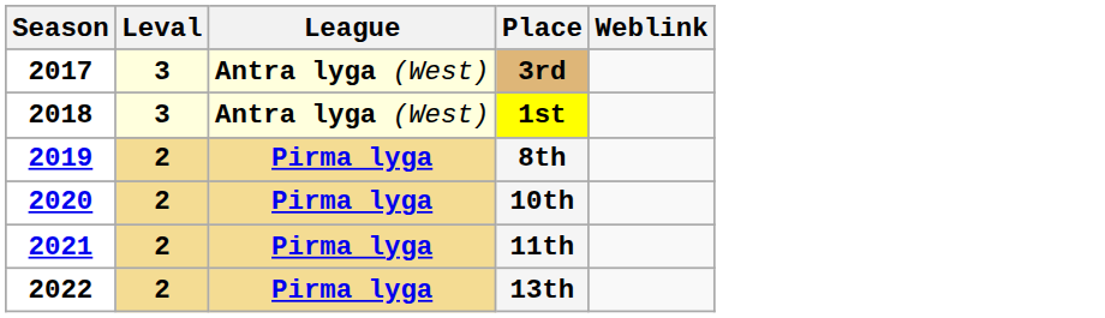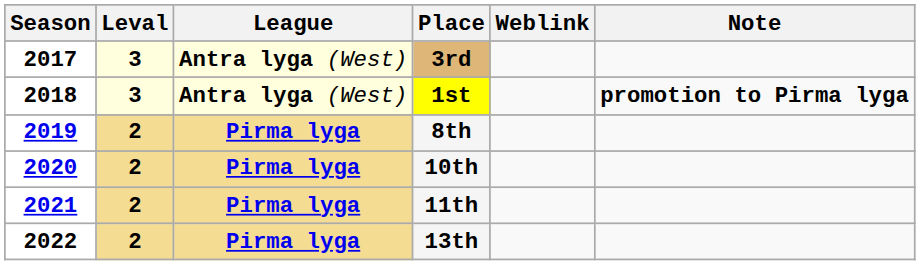 <table class="wikitable">
 <tr>
 <th>Season</th>
 <th>Leval</th>
 <th>League</th>
 <th>Place</th>
 <th>Weblink</th>
+<th>Note</th>
 </tr>
 <tr>
 <td bgcolor="#FFFFFF" style="text-align:center;"><strong>2017</strong></td>
 <td bgcolor="#FFFFDD" style="text-align:center;"><strong>3</strong></td>
 <td bgcolor="#FFFFDD" style="text-align:center;"><strong>Antra lyga</strong> <em>(West)</em></td>
 <td bgcolor="#DEB678" style="text-align:center;"><strong>3rd</strong></td>
+<td></td>
 <td></td>
 </tr>
 <tr>
 <td bgcolor="#FFFFFF" style="text-align:center;"><strong>2018</strong></td>
 <td bgcolor="#FFFFDD" style="text-align:center;"><strong>3</strong></td>
 <td bgcolor="#FFFFDD" style="text-align:center;"><strong>Antra lyga</strong> <em>(West)</em></td>
 <td bgcolor="#FFFF00" style="text-align:center;"><strong>1st</strong></td>
 <td></td>
+<td> <strong>promotion to Pirma lyga</strong></td>
 </tr>
 <tr>
 <td bgcolor="#FFFFFF" style="text-align:center;"><strong><a href='#'>2019</a></strong></td>
 <td bgcolor="#F4DC93" style="text-align:center;"><strong>2</strong></td>
 <td bgcolor="#F4DC93" style="text-align:center;"><strong><a href='#'>Pirma lyga</a></strong></td>
 <td bgcolor="#F5F5F5" style="text-align:center;"><strong>8th</strong></td>
+<td></td>
 <td></td>
 </tr>
 <tr>
 <td bgcolor="#FFFFFF" style="text-align:center;"><strong><a href='#'>2020</a></strong></td>
 <td bgcolor="#F4DC93" style="text-align:center;"><strong>2</strong></td>
 <td bgcolor="#F4DC93" style="text-align:center;"><strong><a href='#'>Pirma lyga</a></strong></td>
 <td bgcolor="#F5F5F5" style="text-align:center;"><strong>10th</strong></td>
 <td></td>
+<td></td>
 </tr>
 <tr>
 <td bgcolor="#FFFFFF" style="text-align:center;"><strong><a href='#'>2021</a></strong></td>
 <td bgcolor="#F4DC93" style="text-align:center;"><strong>2</strong></td>
 <td bgcolor="#F4DC93" style="text-align:center;"><strong><a href='#'>Pirma lyga</a></strong></td>
 <td bgcolor="#F5F5F5" style="text-align:center;"><strong>11th</strong></td>
+<td></td>
 <td></td>
 </tr>
 <tr>
 <td bgcolor="#FFFFFF" style="text-align:center;"><strong>2022</strong></td>
 <td bgcolor="#F4DC93" style="text-align:center;"><strong>2</strong></td>
 <td bgcolor="#F4DC93" style="text-align:center;"><strong><a href='#'>Pirma lyga</a></strong></td>
 <td bgcolor="#F5F5F5" style="text-align:center;"><strong>13th</strong></td>
 <td></td>
+<td></td>
 </tr>
 </table>
